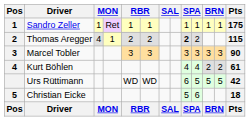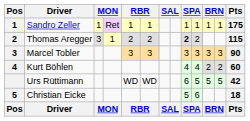 <table class="wikitable" style="font-size: 85%; text-align:center">
 <tr>
 <th valign=middle>Pos</th>
 <th valign=middle>Driver</th>
 <th colspan=2><a href='#'>MON</a><br></th>
 <th colspan=2><a href='#'>RBR</a><br></th>
 <th colspan=2><a href='#'>SAL</a><br></th>
 <th colspan=2><a href='#'>SPA</a><br></th>
 <th colspan=2><a href='#'>BRN</a><br></th>
 <th valign="middle">Pts</th>
 </tr>
 <tr>
 <th>1</th>
 <td align=left> <a href='#'>Sandro Zeller</a></td>
 <td style="background:#FFFFBF">1</td>
 <td style="background:#efcfff">Ret</td>
 <td style="background:#FFFFBF">1</td>
 <td style="background:#FFFFBF">1</td>
 <td></td>
 <td></td>
 <td style="background:#FFFFBF">1</td>
 <td style="background:#FFFFBF">1</td>
 <td style="background:#FFFFBF">1</td>
 <td style="background:#FFFFBF">1</td>
 <th>175</th>
 </tr>
 <tr>
 <th>2</th>
 <td align=left> Thomas Aregger</td>
-<td style="background:#dfdfdf">4</td>
+<td style="background:#dfdfdf">3</td>
 <td style="background:#FFFFBF">1</td>
 <td style="background:#dfdfdf">2</td>
 <td style="background:#dfdfdf">2</td>
 <td></td>
 <td></td>
 <td style="background:#dfdfdf"><strong>2</strong></td>
 <td style="background:#dfdfdf">2</td>
 <td></td>
 <td></td>
 <th>115</th>
 </tr>
 <tr>
 <th>3</th>
 <td align=left> Marcel Tobler</td>
 <td></td>
 <td></td>
 <td style="background:#ffdf9f">3</td>
 <td style="background:#ffdf9f">3</td>
 <td></td>
 <td></td>
 <td style="background:#ffdf9f">3</td>
 <td style="background:#ffdf9f">3</td>
 <td style="background:#ffdf9f">3</td>
 <td style="background:#ffdf9f">3</td>
 <th>90</th>
 </tr>
 <tr>
 <th>4</th>
 <td align=left> Kurt Böhlen</td>
 <td></td>
 <td></td>
 <td></td>
 <td></td>
 <td></td>
 <td></td>
 <td style="background:#dfffdf">4</td>
 <td style="background:#dfffdf">4</td>
 <td style="background:#dfdfdf">2</td>
 <td style="background:#dfdfdf">2</td>
-<th>61</th>
+<th>60</th>
 </tr>
 <tr>
 <th></th>
 <td align=left> Urs Rüttimann</td>
 <td></td>
 <td></td>
 <td>WD</td>
 <td>WD</td>
 <td></td>
 <td></td>
 <td style="background:#dfffdf">6</td>
 <td style="background:#dfffdf">5</td>
 <td style="background:#dfffdf">5</td>
 <td style="background:#dfffdf">5</td>
 <th>42</th>
 </tr>
 <tr>
 <th>5</th>
 <td align=left> Christian Eicke</td>
 <td></td>
 <td></td>
 <td></td>
 <td></td>
 <td></td>
 <td></td>
 <td style="background:#dfffdf">5</td>
 <td style="background:#dfffdf">6</td>
 <td></td>
 <td></td>
 <th>18</th>
 </tr>
 <tr valign="top">
 <th valign=middle>Pos</th>
 <th valign=middle>Driver</th>
 <th colspan=2><a href='#'>MON</a></th>
 <th colspan=2><a href='#'>RBR</a></th>
 <th colspan=2><a href='#'>SAL</a></th>
 <th colspan=2><a href='#'>SPA</a></th>
 <th colspan=2><a href='#'>BRN</a></th>
 <th valign="middle">Pts</th>
 </tr>
 </table>
